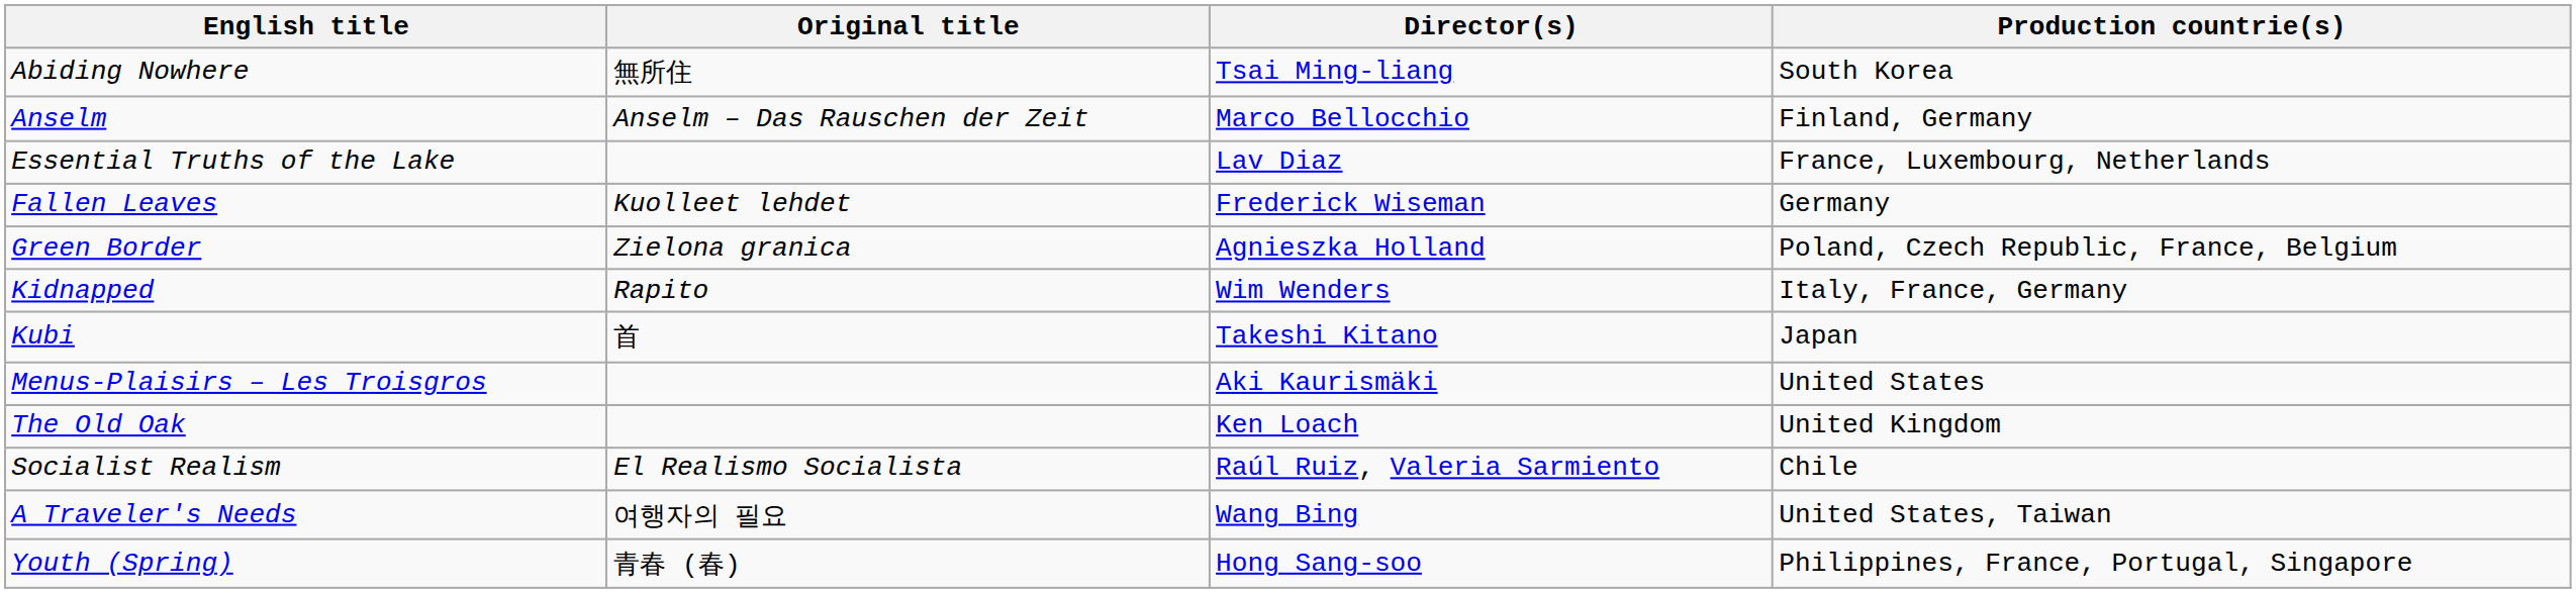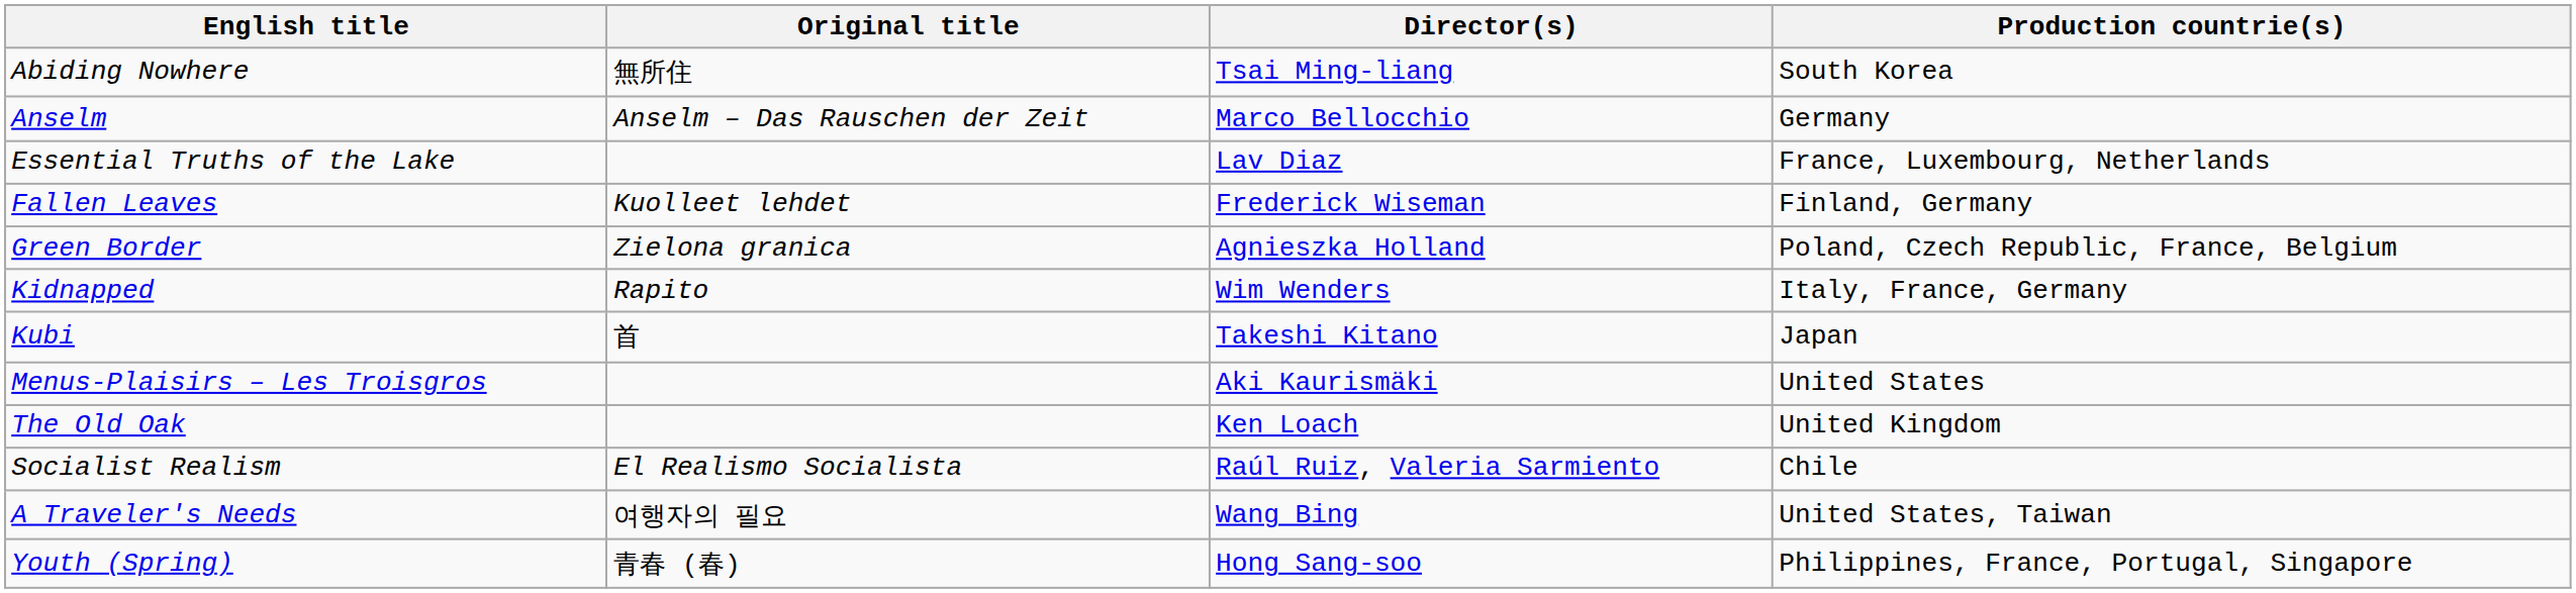 <table class="sortable wikitable" style="width:100%; margin-bottom:4px" cellpadding="5">
 <tr>
 <th scope="col">English title</th>
 <th scope="col">Original title</th>
 <th scope="col">Director(s)</th>
 <th scope="col">Production countrie(s)</th>
 </tr>
 <tr>
 <td><em>Abiding Nowhere</em></td>
 <td>無所住</td>
 <td><a href='#'>Tsai Ming-liang</a></td>
 <td>South Korea</td>
 </tr>
 <tr>
 <td><em><a href='#'>Anselm</a></em></td>
 <td><em>Anselm – Das Rauschen der Zeit</em></td>
 <td><a href='#'>Marco Bellocchio</a></td>
-<td>Finland, Germany</td>
+<td>Germany</td>
 </tr>
 <tr>
 <td><em>Essential Truths of the Lake</em></td>
 <td></td>
 <td><a href='#'>Lav Diaz</a></td>
 <td>France, Luxembourg, Netherlands</td>
 </tr>
 <tr>
 <td><em><a href='#'>Fallen Leaves</a></em></td>
 <td><em>Kuolleet lehdet</em></td>
 <td><a href='#'>Frederick Wiseman</a></td>
-<td>Germany</td>
+<td>Finland, Germany</td>
 </tr>
 <tr>
 <td><em><a href='#'>Green Border</a></em></td>
 <td><em>Zielona granica</em></td>
 <td><a href='#'>Agnieszka Holland</a></td>
 <td>Poland, Czech Republic, France, Belgium</td>
 </tr>
 <tr>
 <td><em><a href='#'>Kidnapped</a></em></td>
 <td><em>Rapito</em></td>
 <td><a href='#'>Wim Wenders</a></td>
 <td>Italy, France, Germany</td>
 </tr>
 <tr>
 <td><em><a href='#'>Kubi</a></em></td>
 <td>首</td>
 <td><a href='#'>Takeshi Kitano</a></td>
 <td>Japan</td>
 </tr>
 <tr>
 <td><em><a href='#'>Menus-Plaisirs – Les Troisgros</a></em></td>
 <td></td>
 <td><a href='#'>Aki Kaurismäki</a></td>
 <td>United States</td>
 </tr>
 <tr>
 <td><em><a href='#'>The Old Oak</a></em></td>
 <td></td>
 <td><a href='#'>Ken Loach</a></td>
 <td>United Kingdom</td>
 </tr>
 <tr>
 <td><em>Socialist Realism</em></td>
 <td><em>El Realismo Socialista</em></td>
 <td><a href='#'>Raúl Ruiz</a>, <a href='#'>Valeria Sarmiento</a></td>
 <td>Chile</td>
 </tr>
 <tr>
 <td><em><a href='#'>A Traveler's Needs</a></em></td>
 <td>여행자의 필요</td>
 <td><a href='#'>Wang Bing</a></td>
 <td>United States, Taiwan</td>
 </tr>
 <tr>
 <td><em><a href='#'>Youth (Spring)</a></em></td>
 <td>青春 (春)</td>
 <td><a href='#'>Hong Sang-soo</a></td>
 <td>Philippines, France, Portugal, Singapore</td>
 </tr>
 </table>
